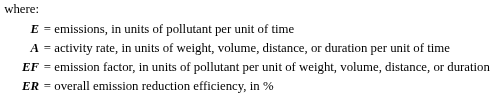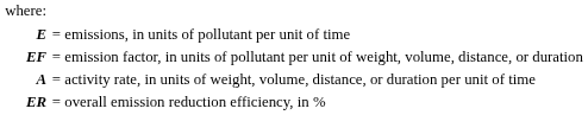 <table border="0" cellpadding="2">
 <tr>
 <td align=right>where:</td>
 <td> </td>
 </tr>
 <tr>
 <th align=right><em>E</em></th>
 <td align=left>= emissions, in units of pollutant per unit of time</td>
 </tr>
 <tr>
+<th align=right><em>EF </em></th>
+<td align=left>= emission factor, in units of pollutant per unit of weight, volume, distance, or duration</td>
+</tr>
+<tr>
 <th align=right><em>A</em></th>
 <td align=left>= activity rate, in units of weight, volume, distance, or duration per unit of time</td>
-</tr>
-<tr>
-<th align=right><em>EF </em></th>
-<td align=left>= emission factor, in units of pollutant per unit of weight, volume, distance, or duration</td>
 </tr>
 <tr>
 <th align=right><em>ER</em></th>
 <td align=left>= overall emission reduction efficiency, in %</td>
 </tr>
 </table>
